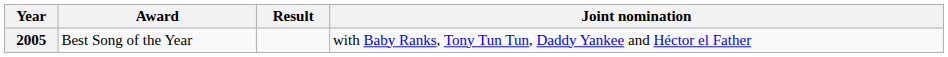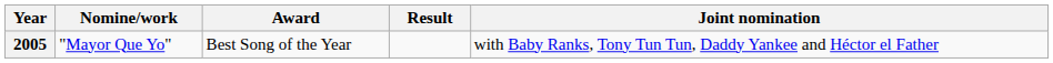 <table class="wikitable plainrowheaders" width="1000">
 <tr>
 <th>Year</th>
+<th>Nomine/work</th>
 <th>Award</th>
 <th width="70">Result</th>
 <th>Joint nomination</th>
 </tr>
 <tr>
 <th scope="row">2005</th>
+<td>"<a href='#'>Mayor Que Yo</a>"</td>
 <td>Best Song of the Year</td>
 <td></td>
 <td>with <a href='#'>Baby Ranks</a>, <a href='#'>Tony Tun Tun</a>, <a href='#'>Daddy Yankee</a> and <a href='#'>Héctor el Father</a></td>
 </tr>
 </table>
